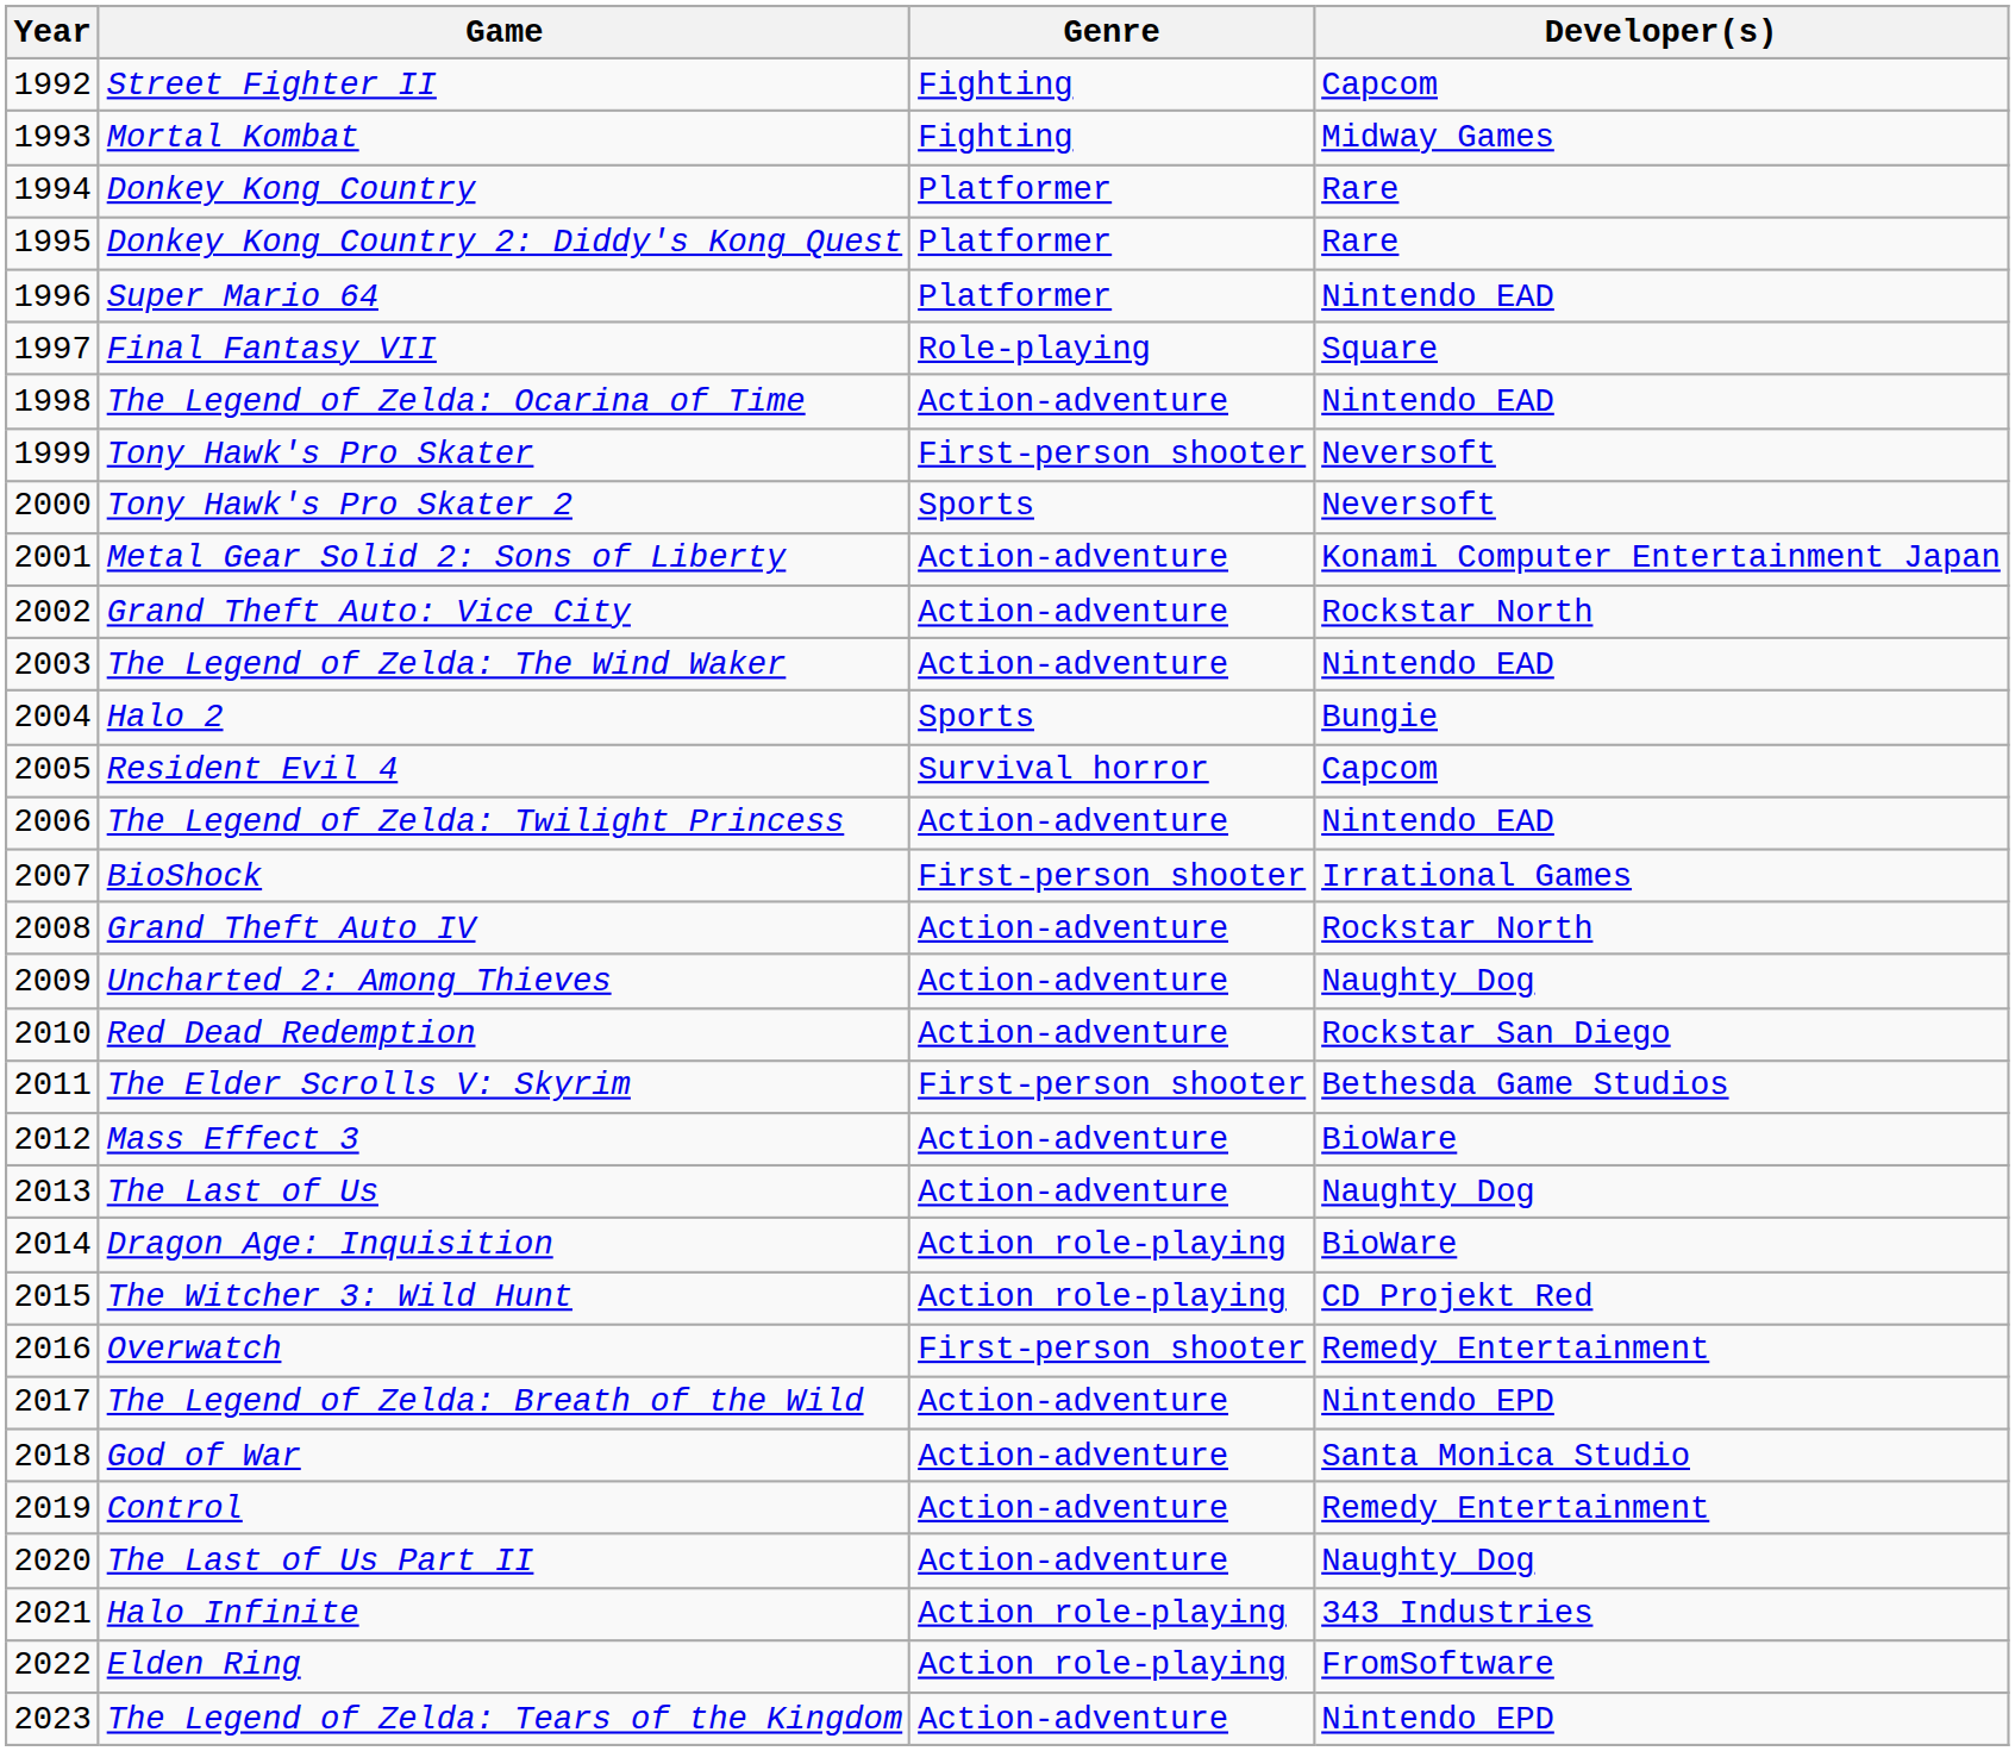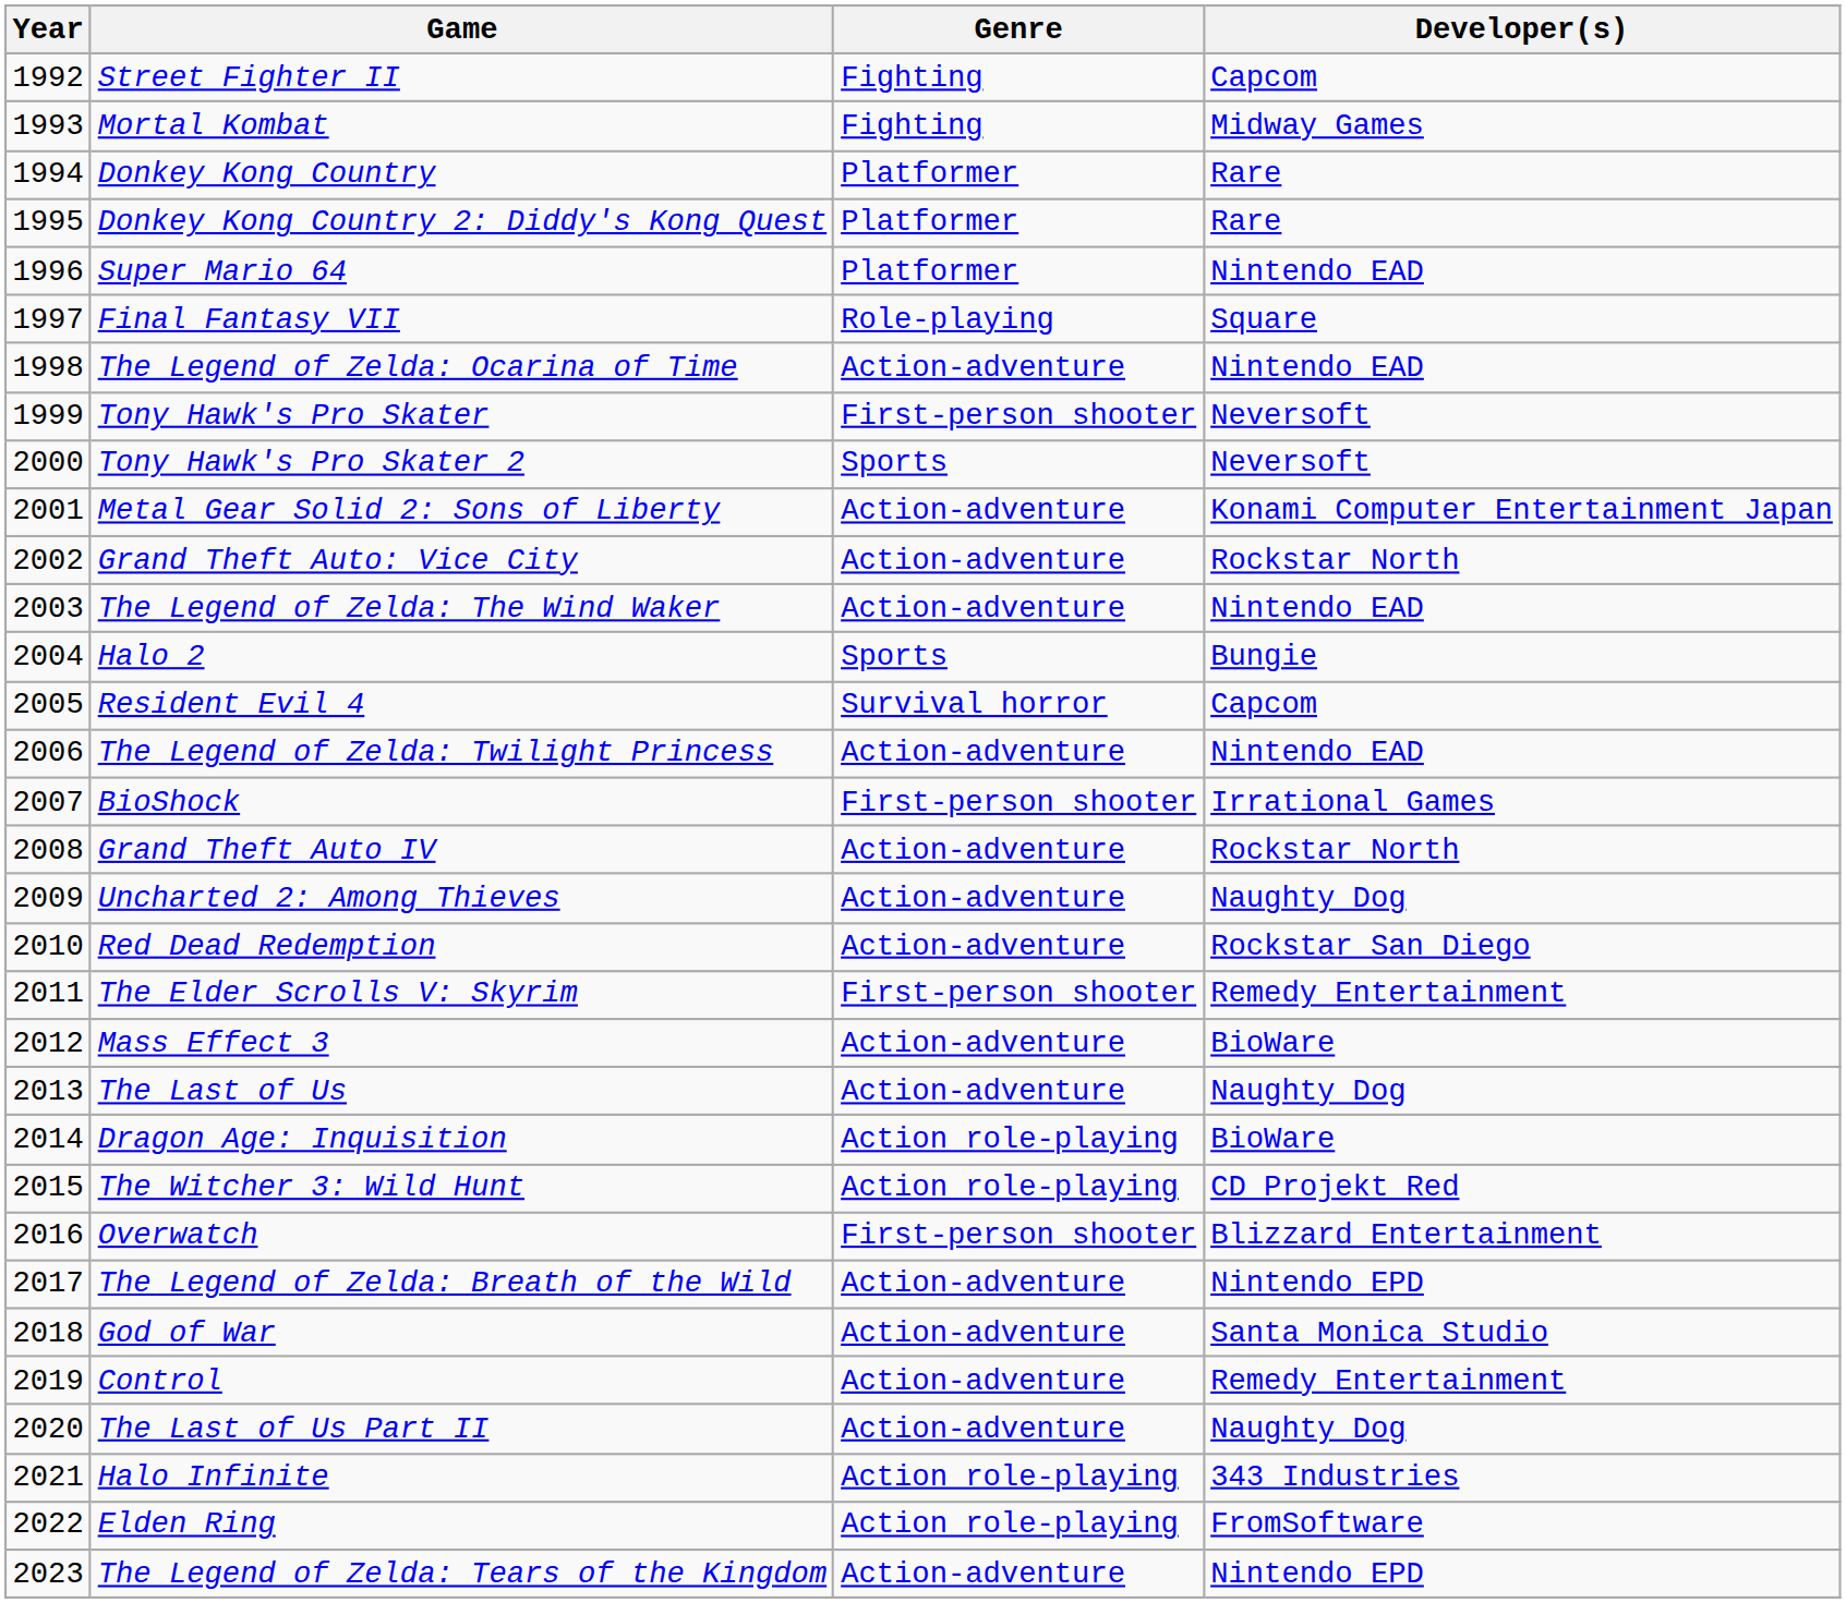 <table class="wikitable">
 <tr>
 <th>Year</th>
 <th>Game</th>
 <th>Genre</th>
 <th>Developer(s)</th>
 </tr>
 <tr>
 <td>1992</td>
 <td><em><a href='#'>Street Fighter II</a></em></td>
 <td><a href='#'>Fighting</a></td>
 <td><a href='#'>Capcom</a></td>
 </tr>
 <tr>
 <td>1993</td>
 <td><em><a href='#'>Mortal Kombat</a></em></td>
 <td><a href='#'>Fighting</a></td>
 <td><a href='#'>Midway Games</a></td>
 </tr>
 <tr>
 <td>1994</td>
 <td><em><a href='#'>Donkey Kong Country</a></em></td>
 <td><a href='#'>Platformer</a></td>
 <td><a href='#'>Rare</a></td>
 </tr>
 <tr>
 <td>1995</td>
 <td><em><a href='#'>Donkey Kong Country 2: Diddy's Kong Quest</a></em></td>
 <td><a href='#'>Platformer</a></td>
 <td><a href='#'>Rare</a></td>
 </tr>
 <tr>
 <td>1996</td>
 <td><em><a href='#'>Super Mario 64</a></em></td>
 <td><a href='#'>Platformer</a></td>
 <td><a href='#'>Nintendo EAD</a></td>
 </tr>
 <tr>
 <td>1997</td>
 <td><em><a href='#'>Final Fantasy VII</a></em></td>
 <td><a href='#'>Role-playing</a></td>
 <td><a href='#'>Square</a></td>
 </tr>
 <tr>
 <td>1998</td>
 <td><em><a href='#'>The Legend of Zelda: Ocarina of Time</a></em></td>
 <td><a href='#'>Action-adventure</a></td>
 <td><a href='#'>Nintendo EAD</a></td>
 </tr>
 <tr>
 <td>1999</td>
 <td><em><a href='#'>Tony Hawk's Pro Skater</a></em></td>
 <td><a href='#'>First-person shooter</a></td>
 <td><a href='#'>Neversoft</a></td>
 </tr>
 <tr>
 <td>2000</td>
 <td><em><a href='#'>Tony Hawk's Pro Skater 2</a></em></td>
 <td><a href='#'>Sports</a></td>
 <td><a href='#'>Neversoft</a></td>
 </tr>
 <tr>
 <td>2001</td>
 <td><em><a href='#'>Metal Gear Solid 2: Sons of Liberty</a></em></td>
 <td><a href='#'>Action-adventure</a></td>
 <td><a href='#'>Konami Computer Entertainment Japan</a></td>
 </tr>
 <tr>
 <td>2002</td>
 <td><em><a href='#'>Grand Theft Auto: Vice City</a></em></td>
 <td><a href='#'>Action-adventure</a></td>
 <td><a href='#'>Rockstar North</a></td>
 </tr>
 <tr>
 <td>2003</td>
 <td><em><a href='#'>The Legend of Zelda: The Wind Waker</a></em></td>
 <td><a href='#'>Action-adventure</a></td>
 <td><a href='#'>Nintendo EAD</a></td>
 </tr>
 <tr>
 <td>2004</td>
 <td><em><a href='#'>Halo 2</a></em></td>
 <td><a href='#'>Sports</a></td>
 <td><a href='#'>Bungie</a></td>
 </tr>
 <tr>
 <td>2005</td>
 <td><em><a href='#'>Resident Evil 4</a></em></td>
 <td><a href='#'>Survival horror</a></td>
 <td><a href='#'>Capcom</a></td>
 </tr>
 <tr>
 <td>2006</td>
 <td><em><a href='#'>The Legend of Zelda: Twilight Princess</a></em></td>
 <td><a href='#'>Action-adventure</a></td>
 <td><a href='#'>Nintendo EAD</a></td>
 </tr>
 <tr>
 <td>2007</td>
 <td><em><a href='#'>BioShock</a></em></td>
 <td><a href='#'>First-person shooter</a></td>
 <td><a href='#'>Irrational Games</a></td>
 </tr>
 <tr>
 <td>2008</td>
 <td><em><a href='#'>Grand Theft Auto IV</a></em></td>
 <td><a href='#'>Action-adventure</a></td>
 <td><a href='#'>Rockstar North</a></td>
 </tr>
 <tr>
 <td>2009</td>
 <td><em><a href='#'>Uncharted 2: Among Thieves</a></em></td>
 <td><a href='#'>Action-adventure</a></td>
 <td><a href='#'>Naughty Dog</a></td>
 </tr>
 <tr>
 <td>2010</td>
 <td><em><a href='#'>Red Dead Redemption</a></em></td>
 <td><a href='#'>Action-adventure</a></td>
 <td><a href='#'>Rockstar San Diego</a></td>
 </tr>
 <tr>
 <td>2011</td>
 <td><em><a href='#'>The Elder Scrolls V: Skyrim</a></em></td>
 <td><a href='#'>First-person shooter</a></td>
-<td><a href='#'>Bethesda Game Studios</a></td>
+<td><a href='#'>Remedy Entertainment</a></td>
 </tr>
 <tr>
 <td>2012</td>
 <td><em><a href='#'>Mass Effect 3</a></em></td>
 <td><a href='#'>Action-adventure</a></td>
 <td><a href='#'>BioWare</a></td>
 </tr>
 <tr>
 <td>2013</td>
 <td><em><a href='#'>The Last of Us</a></em></td>
 <td><a href='#'>Action-adventure</a></td>
 <td><a href='#'>Naughty Dog</a></td>
 </tr>
 <tr>
 <td>2014</td>
 <td><em><a href='#'>Dragon Age: Inquisition</a></em></td>
 <td><a href='#'>Action role-playing</a></td>
 <td><a href='#'>BioWare</a></td>
 </tr>
 <tr>
 <td>2015</td>
 <td><em><a href='#'>The Witcher 3: Wild Hunt</a></em></td>
 <td><a href='#'>Action role-playing</a></td>
 <td><a href='#'>CD Projekt Red</a></td>
 </tr>
 <tr>
 <td>2016</td>
 <td><em><a href='#'>Overwatch</a></em></td>
 <td><a href='#'>First-person shooter</a></td>
-<td><a href='#'>Remedy Entertainment</a></td>
+<td><a href='#'>Blizzard Entertainment</a></td>
 </tr>
 <tr>
 <td>2017</td>
 <td><em><a href='#'>The Legend of Zelda: Breath of the Wild</a></em></td>
 <td><a href='#'>Action-adventure</a></td>
 <td><a href='#'>Nintendo EPD</a></td>
 </tr>
 <tr>
 <td>2018</td>
 <td><em><a href='#'>God of War</a></em></td>
 <td><a href='#'>Action-adventure</a></td>
 <td><a href='#'>Santa Monica Studio</a></td>
 </tr>
 <tr>
 <td>2019</td>
 <td><em><a href='#'>Control</a></em></td>
 <td><a href='#'>Action-adventure</a></td>
 <td><a href='#'>Remedy Entertainment</a></td>
 </tr>
 <tr>
 <td>2020</td>
 <td><em><a href='#'>The Last of Us Part II</a></em></td>
 <td><a href='#'>Action-adventure</a></td>
 <td><a href='#'>Naughty Dog</a></td>
 </tr>
 <tr>
 <td>2021</td>
 <td><em><a href='#'>Halo Infinite</a></em></td>
 <td><a href='#'>Action role-playing</a></td>
 <td><a href='#'>343 Industries</a></td>
 </tr>
 <tr>
 <td>2022</td>
 <td><em><a href='#'>Elden Ring</a></em></td>
 <td><a href='#'>Action role-playing</a></td>
 <td><a href='#'>FromSoftware</a></td>
 </tr>
 <tr>
 <td>2023</td>
 <td><em><a href='#'>The Legend of Zelda: Tears of the Kingdom</a></em></td>
 <td><a href='#'>Action-adventure</a></td>
 <td><a href='#'>Nintendo EPD</a></td>
 </tr>
 </table>
